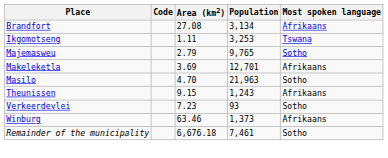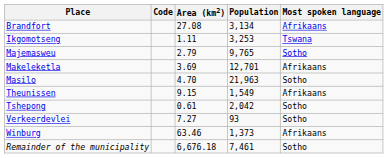 <table class="wikitable sortable">
 <tr>
 <th>Place</th>
 <th>Code</th>
 <th>Area (km<sup>2</sup>)</th>
 <th>Population</th>
 <th>Most spoken language</th>
 </tr>
 <tr>
 <td><a href='#'>Brandfort</a></td>
 <td></td>
 <td>27.08</td>
 <td>3,134</td>
 <td><a href='#'>Afrikaans</a></td>
 </tr>
 <tr>
 <td><a href='#'>Ikgomotseng</a></td>
 <td></td>
 <td>1.11</td>
 <td>3,253</td>
 <td><a href='#'>Tswana</a></td>
 </tr>
 <tr>
 <td><a href='#'>Majemasweu</a></td>
 <td></td>
 <td>2.79</td>
 <td>9,765</td>
 <td><a href='#'>Sotho</a></td>
 </tr>
 <tr>
 <td><a href='#'>Makeleketla</a></td>
 <td></td>
 <td>3.69</td>
 <td>12,701</td>
 <td>Afrikaans</td>
 </tr>
 <tr>
 <td><a href='#'>Masilo</a></td>
 <td></td>
 <td>4.70</td>
 <td>21,963</td>
 <td>Sotho</td>
 </tr>
 <tr>
 <td><a href='#'>Theunissen</a></td>
 <td></td>
 <td>9.15</td>
-<td>1,243</td>
+<td>1,549</td>
 <td>Afrikaans</td>
+</tr>
+<tr>
+<td><a href='#'>Tshepong</a></td>
+<td></td>
+<td>0.61</td>
+<td>2,042</td>
+<td>Sotho</td>
 </tr>
 <tr>
 <td><a href='#'>Verkeerdevlei</a></td>
 <td></td>
-<td>7.23</td>
+<td>7.27</td>
 <td>93</td>
 <td>Sotho</td>
 </tr>
 <tr>
 <td><a href='#'>Winburg</a></td>
 <td></td>
 <td>63.46</td>
 <td>1,373</td>
 <td>Afrikaans</td>
 </tr>
 <tr>
 <td><em>Remainder of the municipality</em></td>
 <td></td>
 <td>6,676.18</td>
 <td>7,461</td>
 <td>Sotho</td>
 </tr>
 </table>
